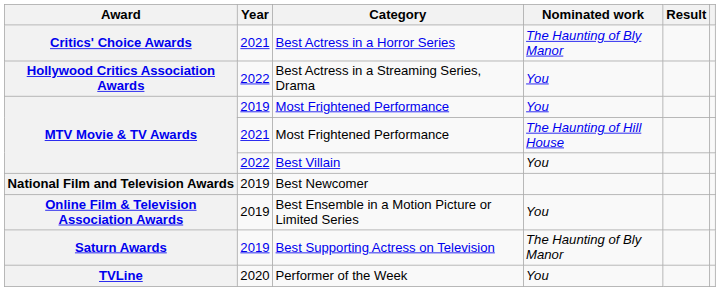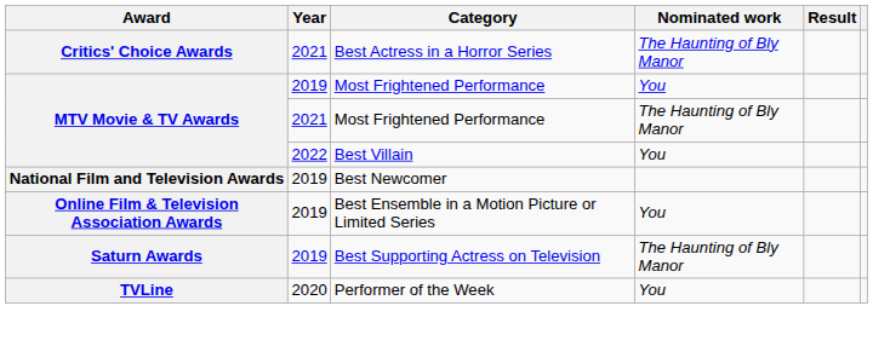 <table class="wikitable plainrowheaders sortable">
 <tr>
 <th scope="col">Award</th>
 <th scope="col">Year</th>
 <th scope="col">Category</th>
 <th scope="col">Nominated work</th>
 <th scope="col">Result</th>
 <th scope="col" class="unsortable"></th>
 </tr>
 <tr>
 <th scope="row" !><a href='#'>Critics' Choice Awards</a></th>
 <td><a href='#'>2021</a></td>
 <td><a href='#'>Best Actress in a Horror Series</a></td>
 <td><a href='#'><em>The Haunting of Bly Manor</em></a></td>
 <td></td>
 <td style="text-align:center;"></td>
 </tr>
 <tr>
-<th scope="row" !><a href='#'>Hollywood Critics Association Awards</a></th>
-<td><a href='#'>2022</a></td>
-<td>Best Actress in a Streaming Series, Drama</td>
-<td><a href='#'><em>You</em></a></td>
-<td></td>
-<td style="text-align:center;"></td>
-</tr>
-<tr>
 <th rowspan="3" ! scope="row"><a href='#'>MTV Movie & TV Awards</a></th>
 <td><a href='#'>2019</a></td>
 <td><a href='#'>Most Frightened Performance</a></td>
 <td><a href='#'><em>You</em></a></td>
 <td></td>
 <td style="text-align:center;"></td>
 </tr>
 <tr>
 <td><a href='#'>2021</a></td>
 <td>Most Frightened Performance</td>
-<td><em><a href='#'>The Haunting of Hill House</a></em></td>
+<td><em>The Haunting of Bly Manor</em></td>
 <td></td>
 <td style="text-align:center;"></td>
 </tr>
 <tr>
 <td><a href='#'>2022</a></td>
 <td><a href='#'>Best Villain</a></td>
 <td><em>You</em></td>
 <td></td>
 <td style="text-align:center;"></td>
 </tr>
 <tr>
 <th scope="row">National Film and Television Awards</th>
 <td>2019</td>
 <td>Best Newcomer</td>
 <td></td>
 <td></td>
 <td style="text-align:center;"></td>
 </tr>
 <tr>
 <th scope="row"><a href='#'>Online Film & Television Association Awards</a></th>
 <td>2019</td>
 <td>Best Ensemble in a Motion Picture or Limited Series</td>
 <td><em>You</em></td>
 <td></td>
 <td style="text-align:center;"></td>
 </tr>
 <tr>
 <th scope="row"><a href='#'>Saturn Awards</a></th>
 <td><a href='#'>2019</a></td>
 <td><a href='#'>Best Supporting Actress on Television</a></td>
 <td><em>The Haunting of Bly Manor</em></td>
 <td></td>
 <td style="text-align:center;"></td>
 </tr>
 <tr>
 <th scope="row"><a href='#'>TVLine</a></th>
 <td>2020</td>
 <td>Performer of the Week</td>
 <td><em>You</em></td>
 <td></td>
 <td style="text-align:center;"></td>
 </tr>
 </table>
